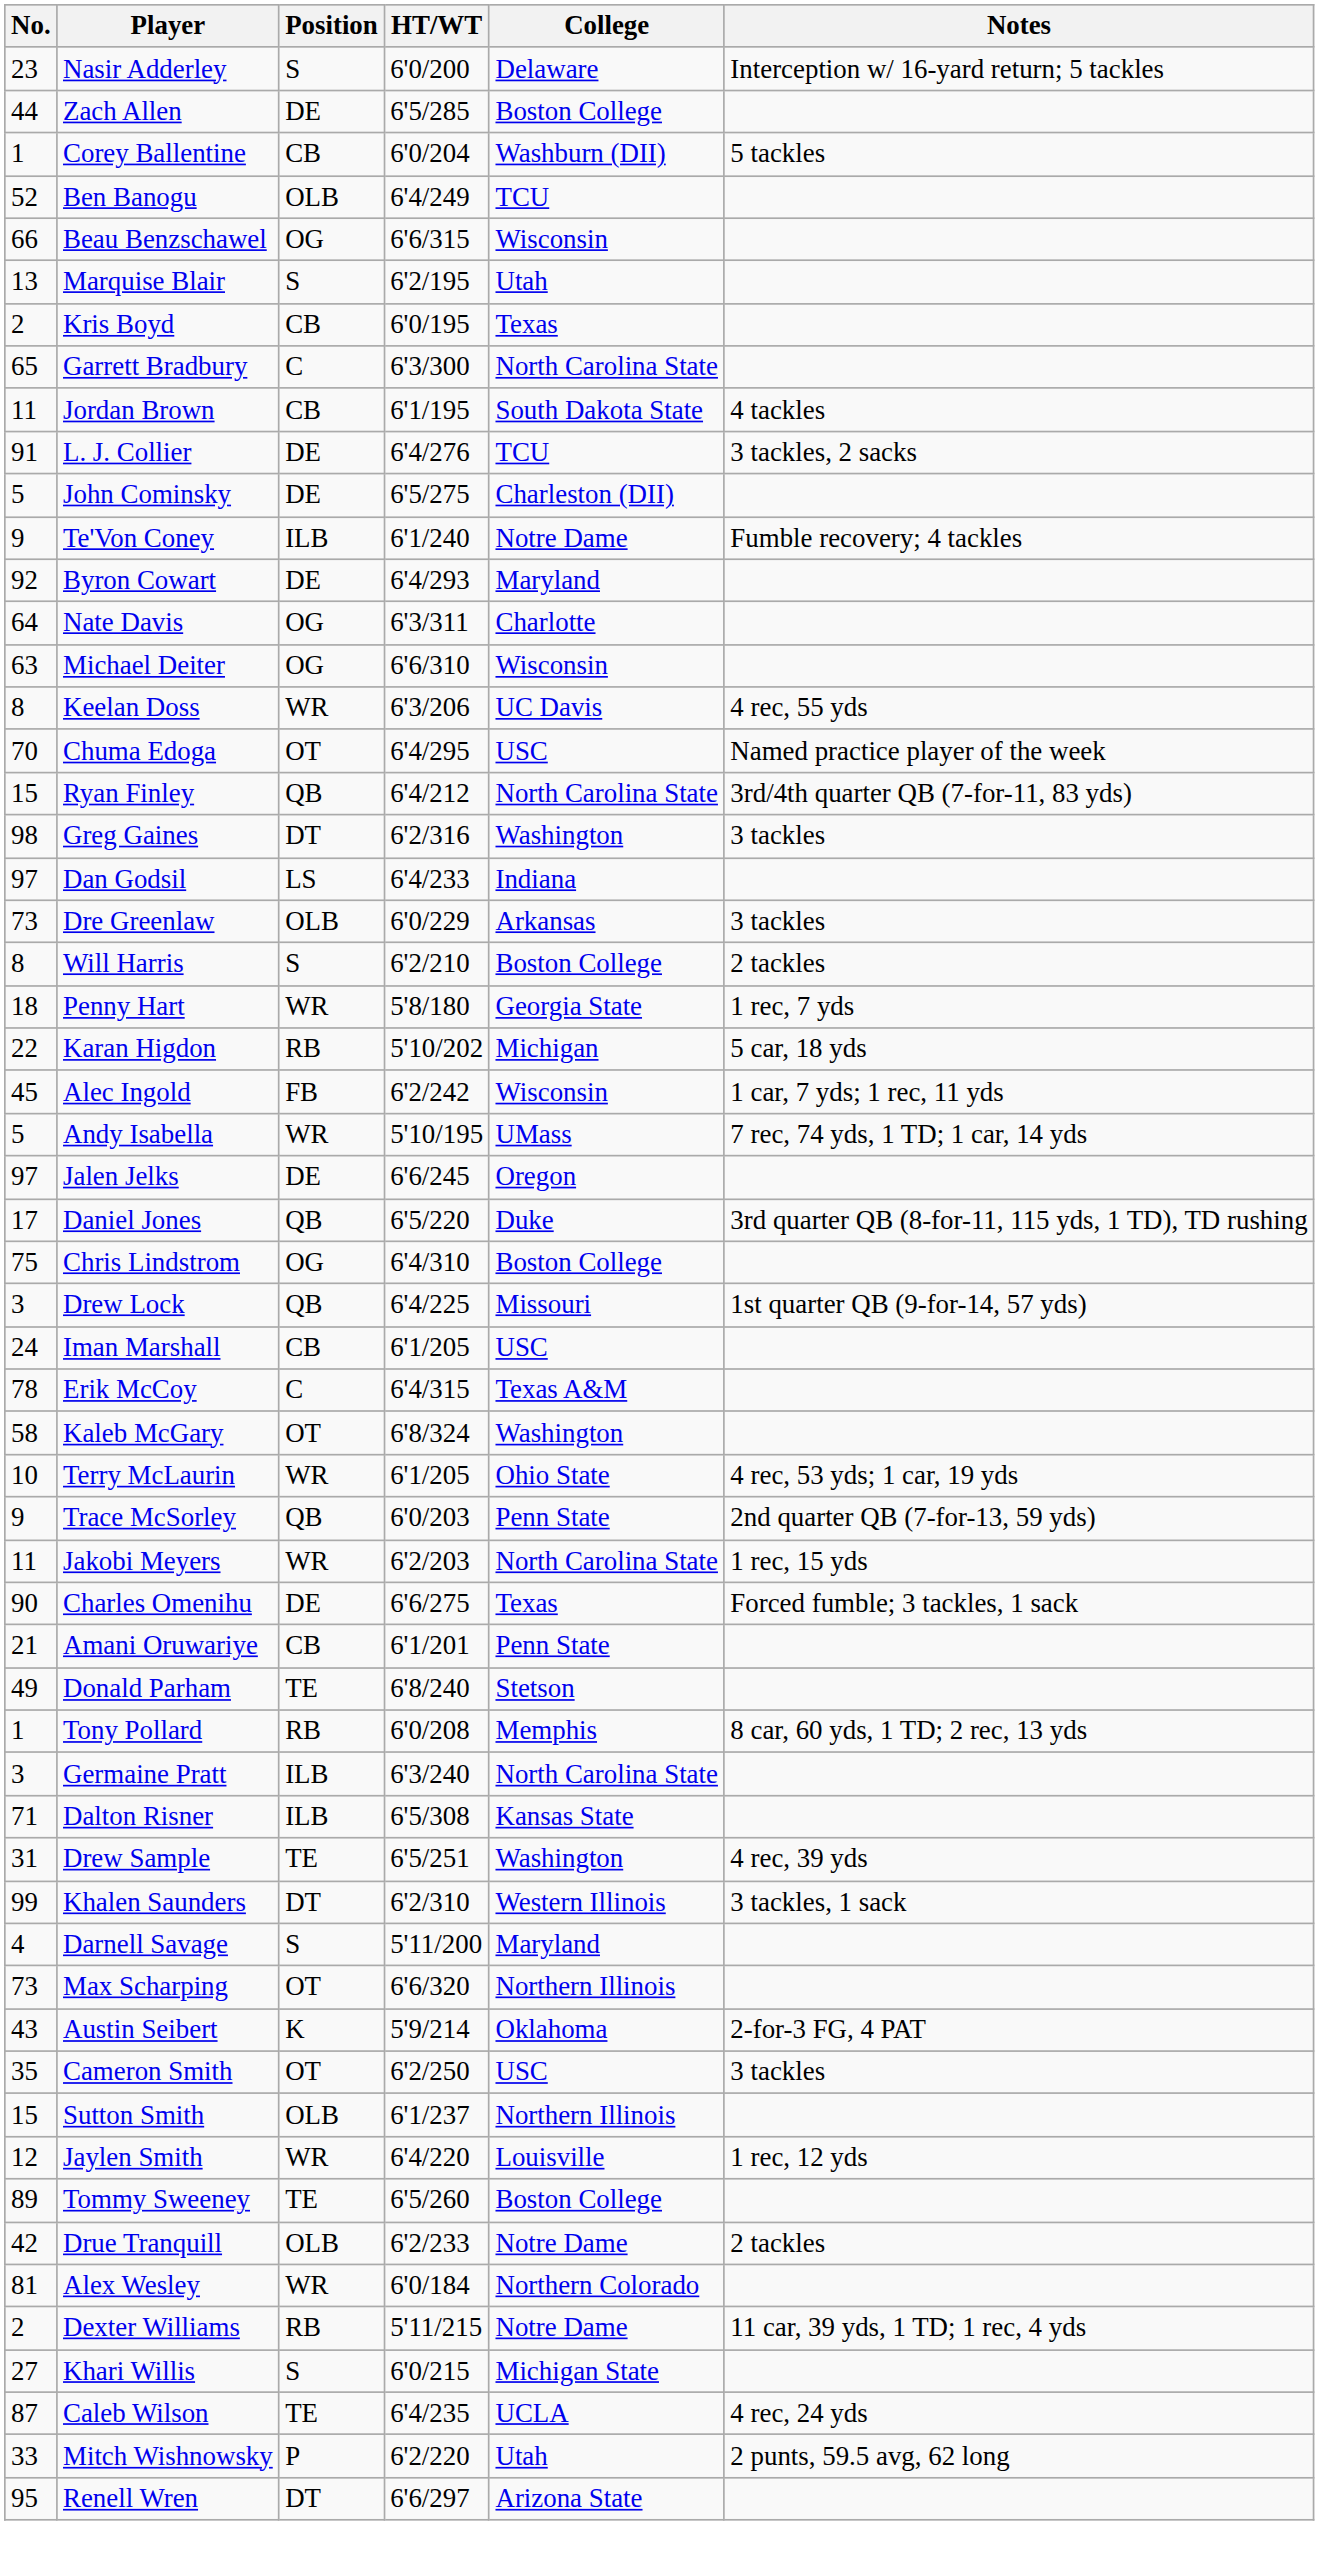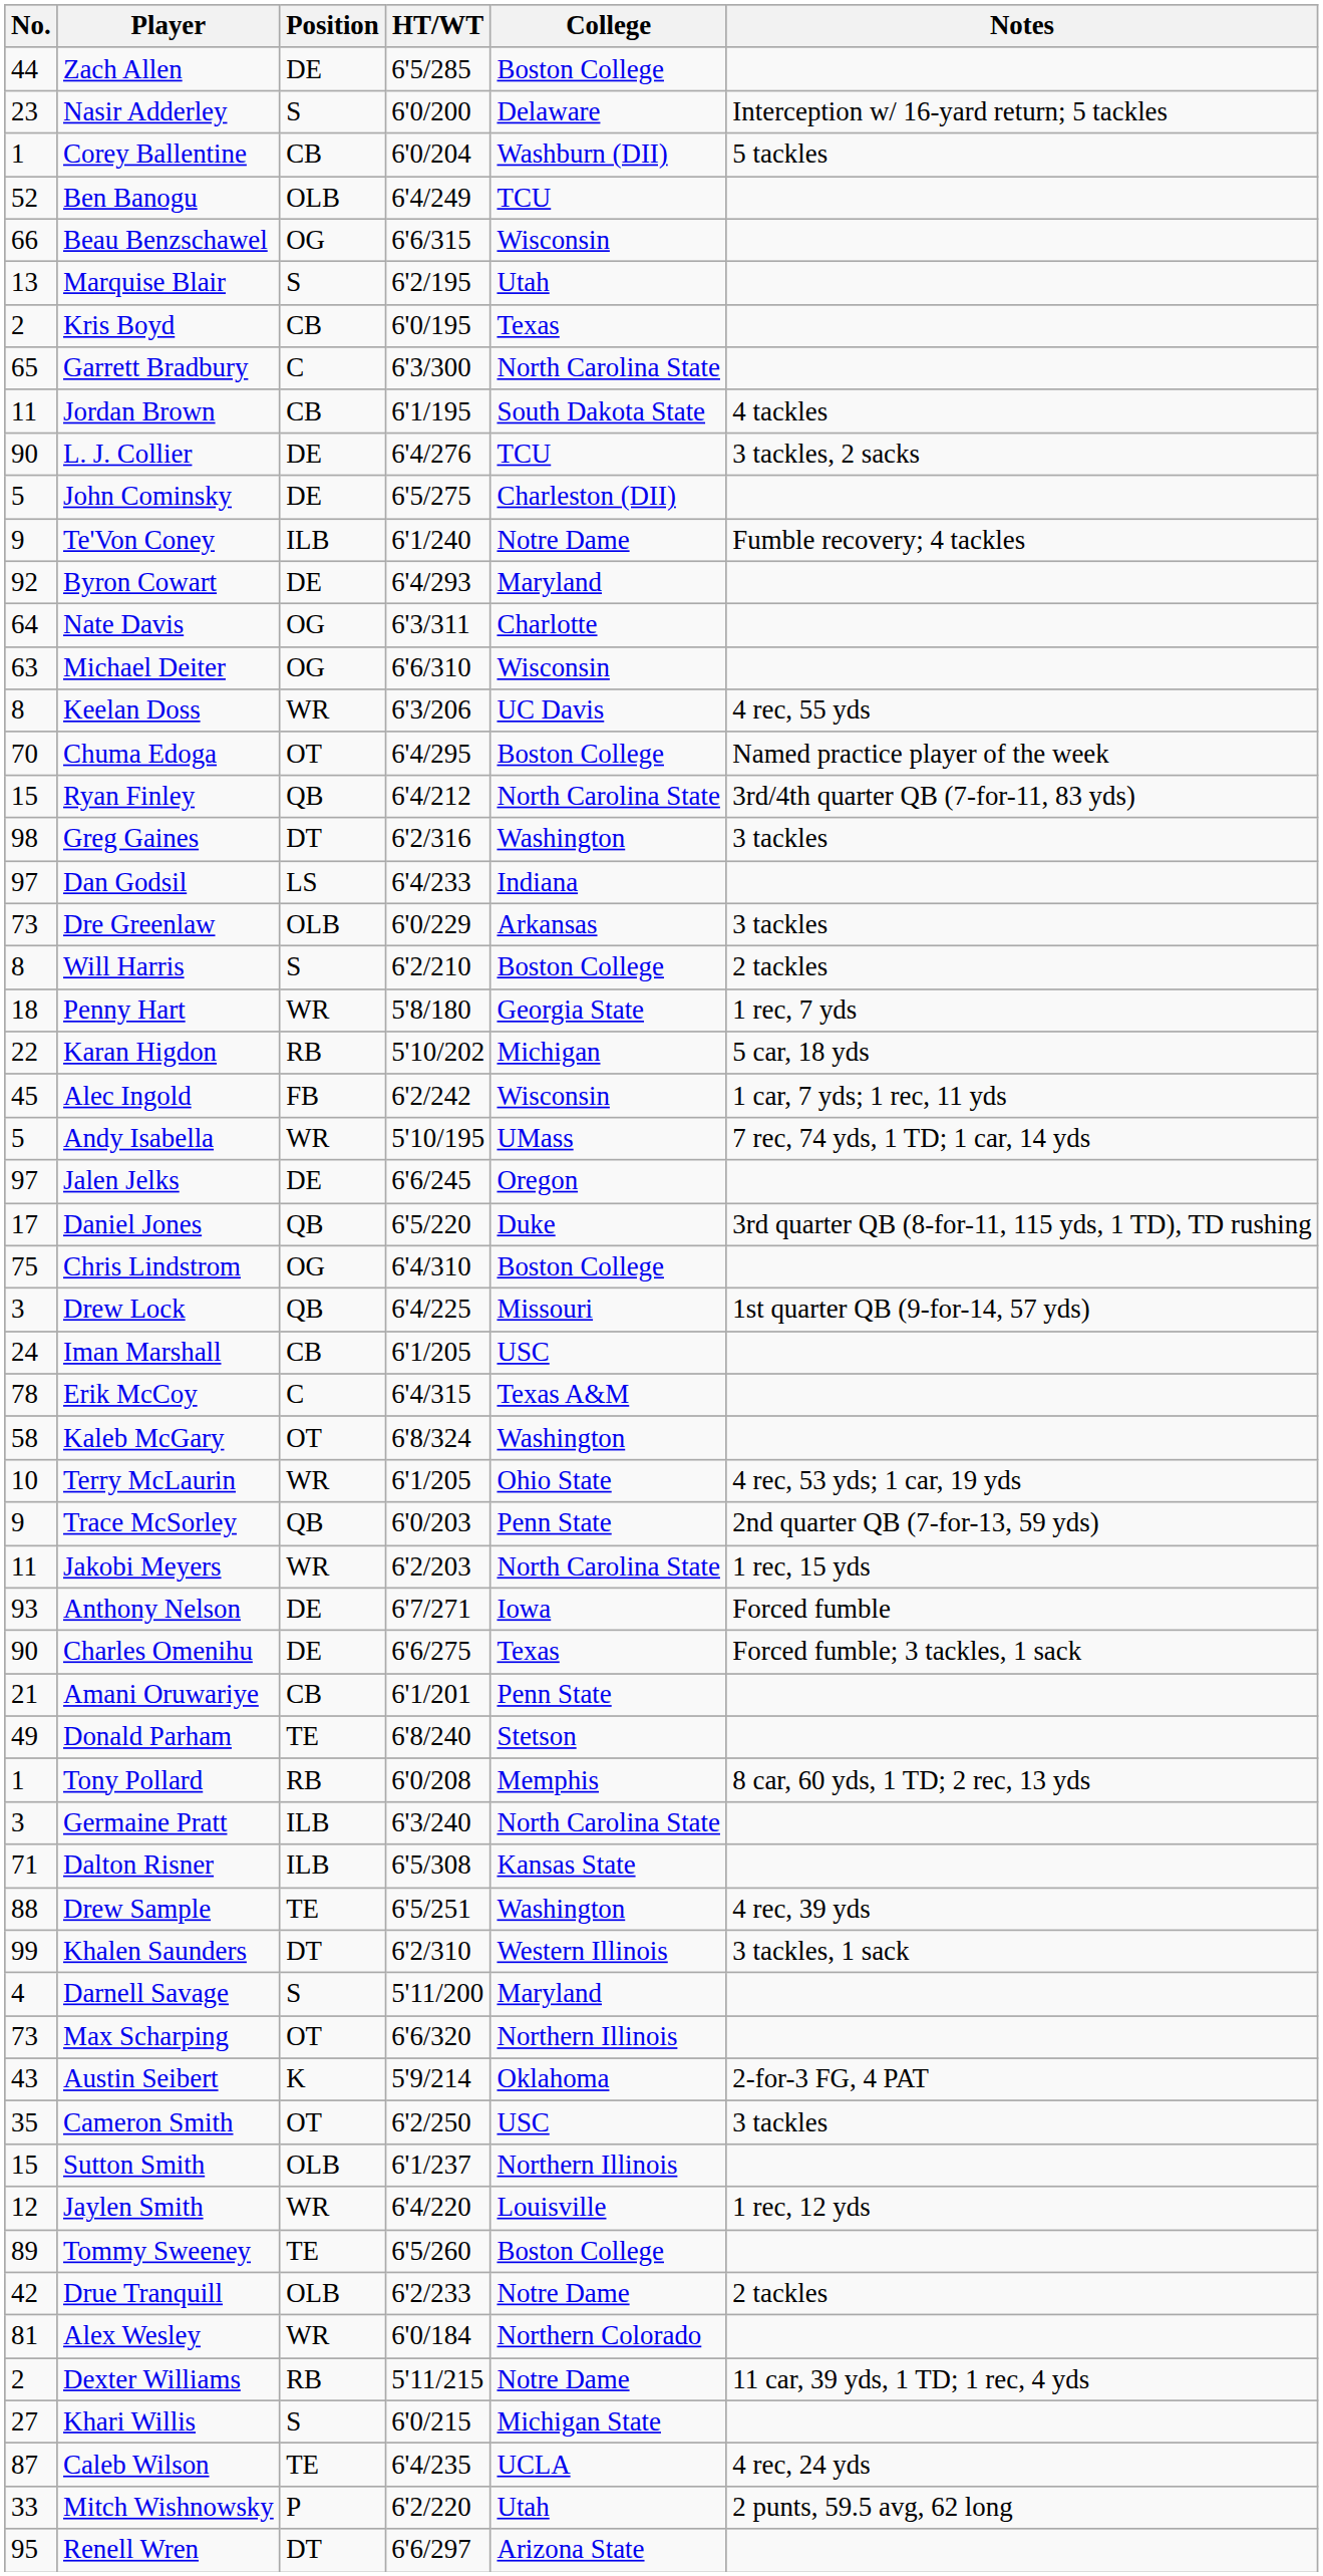 <table class = "wikitable sortable">
 <tr>
 <th>No.</th>
 <th class="unsortable">Player</th>
 <th>Position</th>
 <th class="unsortable">HT/WT</th>
 <th>College</th>
 <th class="unsortable">Notes</th>
 </tr>
 <tr>
+<td>44</td>
+<td><a href='#'>Zach Allen</a></td>
+<td>DE</td>
+<td>6'5/285</td>
+<td><a href='#'>Boston College</a></td>
+<td></td>
+</tr>
+<tr>
 <td>23</td>
 <td><a href='#'>Nasir Adderley</a></td>
 <td>S</td>
 <td>6'0/200</td>
 <td><a href='#'>Delaware</a></td>
 <td>Interception w/ 16-yard return; 5 tackles</td>
-</tr>
-<tr>
-<td>44</td>
-<td><a href='#'>Zach Allen</a></td>
-<td>DE</td>
-<td>6'5/285</td>
-<td><a href='#'>Boston College</a></td>
-<td></td>
 </tr>
 <tr>
 <td>1</td>
 <td><a href='#'>Corey Ballentine</a></td>
 <td>CB</td>
 <td>6'0/204</td>
 <td><a href='#'>Washburn (DII)</a></td>
 <td>5 tackles</td>
 </tr>
 <tr>
 <td>52</td>
 <td><a href='#'>Ben Banogu</a></td>
 <td>OLB</td>
 <td>6'4/249</td>
 <td><a href='#'>TCU</a></td>
 <td></td>
 </tr>
 <tr>
 <td>66</td>
 <td><a href='#'>Beau Benzschawel</a></td>
 <td>OG</td>
 <td>6'6/315</td>
 <td><a href='#'>Wisconsin</a></td>
 <td></td>
 </tr>
 <tr>
 <td>13</td>
 <td><a href='#'>Marquise Blair</a></td>
 <td>S</td>
 <td>6'2/195</td>
 <td><a href='#'>Utah</a></td>
 <td></td>
 </tr>
 <tr>
 <td>2</td>
 <td><a href='#'>Kris Boyd</a></td>
 <td>CB</td>
 <td>6'0/195</td>
 <td><a href='#'>Texas</a></td>
 <td></td>
 </tr>
 <tr>
 <td>65</td>
 <td><a href='#'>Garrett Bradbury</a></td>
 <td>C</td>
 <td>6'3/300</td>
 <td><a href='#'>North Carolina State</a></td>
 <td></td>
 </tr>
 <tr>
 <td>11</td>
 <td><a href='#'>Jordan Brown</a></td>
 <td>CB</td>
 <td>6'1/195</td>
 <td><a href='#'>South Dakota State</a></td>
 <td>4 tackles</td>
 </tr>
 <tr>
-<td>91</td>
+<td>90</td>
 <td><a href='#'>L. J. Collier</a></td>
 <td>DE</td>
 <td>6'4/276</td>
 <td><a href='#'>TCU</a></td>
 <td>3 tackles, 2 sacks</td>
 </tr>
 <tr>
 <td>5</td>
 <td><a href='#'>John Cominsky</a></td>
 <td>DE</td>
 <td>6'5/275</td>
 <td><a href='#'>Charleston (DII)</a></td>
 <td></td>
 </tr>
 <tr>
 <td>9</td>
 <td><a href='#'>Te'Von Coney</a></td>
 <td>ILB</td>
 <td>6'1/240</td>
 <td><a href='#'>Notre Dame</a></td>
 <td>Fumble recovery; 4 tackles</td>
 </tr>
 <tr>
 <td>92</td>
 <td><a href='#'>Byron Cowart</a></td>
 <td>DE</td>
 <td>6'4/293</td>
 <td><a href='#'>Maryland</a></td>
 <td></td>
 </tr>
 <tr>
 <td>64</td>
 <td><a href='#'>Nate Davis</a></td>
 <td>OG</td>
 <td>6'3/311</td>
 <td><a href='#'>Charlotte</a></td>
 <td></td>
 </tr>
 <tr>
 <td>63</td>
 <td><a href='#'>Michael Deiter</a></td>
 <td>OG</td>
 <td>6'6/310</td>
 <td><a href='#'>Wisconsin</a></td>
 <td></td>
 </tr>
 <tr>
 <td>8</td>
 <td><a href='#'>Keelan Doss</a></td>
 <td>WR</td>
 <td>6'3/206</td>
 <td><a href='#'>UC Davis</a></td>
 <td>4 rec, 55 yds</td>
 </tr>
 <tr>
 <td>70</td>
 <td><a href='#'>Chuma Edoga</a></td>
 <td>OT</td>
 <td>6'4/295</td>
-<td><a href='#'>USC</a></td>
+<td><a href='#'>Boston College</a></td>
 <td>Named practice player of the week</td>
 </tr>
 <tr>
 <td>15</td>
 <td><a href='#'>Ryan Finley</a></td>
 <td>QB</td>
 <td>6'4/212</td>
 <td><a href='#'>North Carolina State</a></td>
 <td>3rd/4th quarter QB (7-for-11, 83 yds)</td>
 </tr>
 <tr>
 <td>98</td>
 <td><a href='#'>Greg Gaines</a></td>
 <td>DT</td>
 <td>6'2/316</td>
 <td><a href='#'>Washington</a></td>
 <td>3 tackles</td>
 </tr>
 <tr>
 <td>97</td>
 <td><a href='#'>Dan Godsil</a></td>
 <td>LS</td>
 <td>6'4/233</td>
 <td><a href='#'>Indiana</a></td>
 <td></td>
 </tr>
 <tr>
 <td>73</td>
 <td><a href='#'>Dre Greenlaw</a></td>
 <td>OLB</td>
 <td>6'0/229</td>
 <td><a href='#'>Arkansas</a></td>
 <td>3 tackles</td>
 </tr>
 <tr>
 <td>8</td>
 <td><a href='#'>Will Harris</a></td>
 <td>S</td>
 <td>6'2/210</td>
 <td><a href='#'>Boston College</a></td>
 <td>2 tackles</td>
 </tr>
 <tr>
 <td>18</td>
 <td><a href='#'>Penny Hart</a></td>
 <td>WR</td>
 <td>5'8/180</td>
 <td><a href='#'>Georgia State</a></td>
 <td>1 rec, 7 yds</td>
 </tr>
 <tr>
 <td>22</td>
 <td><a href='#'>Karan Higdon</a></td>
 <td>RB</td>
 <td>5'10/202</td>
 <td><a href='#'>Michigan</a></td>
 <td>5 car, 18 yds</td>
 </tr>
 <tr>
 <td>45</td>
 <td><a href='#'>Alec Ingold</a></td>
 <td>FB</td>
 <td>6'2/242</td>
 <td><a href='#'>Wisconsin</a></td>
 <td>1 car, 7 yds; 1 rec, 11 yds</td>
 </tr>
 <tr>
 <td>5</td>
 <td><a href='#'>Andy Isabella</a></td>
 <td>WR</td>
 <td>5'10/195</td>
 <td><a href='#'>UMass</a></td>
 <td>7 rec, 74 yds, 1 TD; 1 car, 14 yds</td>
 </tr>
 <tr>
 <td>97</td>
 <td><a href='#'>Jalen Jelks</a></td>
 <td>DE</td>
 <td>6'6/245</td>
 <td><a href='#'>Oregon</a></td>
 <td></td>
 </tr>
 <tr>
 <td>17</td>
 <td><a href='#'>Daniel Jones</a></td>
 <td>QB</td>
 <td>6'5/220</td>
 <td><a href='#'>Duke</a></td>
 <td>3rd quarter QB (8-for-11, 115 yds, 1 TD), TD rushing</td>
 </tr>
 <tr>
 <td>75</td>
 <td><a href='#'>Chris Lindstrom</a></td>
 <td>OG</td>
 <td>6'4/310</td>
 <td><a href='#'>Boston College</a></td>
 <td></td>
 </tr>
 <tr>
 <td>3</td>
 <td><a href='#'>Drew Lock</a></td>
 <td>QB</td>
 <td>6'4/225</td>
 <td><a href='#'>Missouri</a></td>
 <td>1st quarter QB (9-for-14, 57 yds)</td>
 </tr>
 <tr>
 <td>24</td>
 <td><a href='#'>Iman Marshall</a></td>
 <td>CB</td>
 <td>6'1/205</td>
 <td><a href='#'>USC</a></td>
 <td></td>
 </tr>
 <tr>
 <td>78</td>
 <td><a href='#'>Erik McCoy</a></td>
 <td>C</td>
 <td>6'4/315</td>
 <td><a href='#'>Texas A&M</a></td>
 <td></td>
 </tr>
 <tr>
 <td>58</td>
 <td><a href='#'>Kaleb McGary</a></td>
 <td>OT</td>
 <td>6'8/324</td>
 <td><a href='#'>Washington</a></td>
 <td></td>
 </tr>
 <tr>
 <td>10</td>
 <td><a href='#'>Terry McLaurin</a></td>
 <td>WR</td>
 <td>6'1/205</td>
 <td><a href='#'>Ohio State</a></td>
 <td>4 rec, 53 yds; 1 car, 19 yds</td>
 </tr>
 <tr>
 <td>9</td>
 <td><a href='#'>Trace McSorley</a></td>
 <td>QB</td>
 <td>6'0/203</td>
 <td><a href='#'>Penn State</a></td>
 <td>2nd quarter QB (7-for-13, 59 yds)</td>
 </tr>
 <tr>
 <td>11</td>
 <td><a href='#'>Jakobi Meyers</a></td>
 <td>WR</td>
 <td>6'2/203</td>
 <td><a href='#'>North Carolina State</a></td>
 <td>1 rec, 15 yds</td>
 </tr>
 <tr>
+<td>93</td>
+<td><a href='#'>Anthony Nelson</a></td>
+<td>DE</td>
+<td>6'7/271</td>
+<td><a href='#'>Iowa</a></td>
+<td>Forced fumble</td>
+</tr>
+<tr>
 <td>90</td>
 <td><a href='#'>Charles Omenihu</a></td>
 <td>DE</td>
 <td>6'6/275</td>
 <td><a href='#'>Texas</a></td>
 <td>Forced fumble; 3 tackles, 1 sack</td>
 </tr>
 <tr>
 <td>21</td>
 <td><a href='#'>Amani Oruwariye</a></td>
 <td>CB</td>
 <td>6'1/201</td>
 <td><a href='#'>Penn State</a></td>
 <td></td>
 </tr>
 <tr>
 <td>49</td>
 <td><a href='#'>Donald Parham</a></td>
 <td>TE</td>
 <td>6'8/240</td>
 <td><a href='#'>Stetson</a></td>
 <td></td>
 </tr>
 <tr>
 <td>1</td>
 <td><a href='#'>Tony Pollard</a></td>
 <td>RB</td>
 <td>6'0/208</td>
 <td><a href='#'>Memphis</a></td>
 <td>8 car, 60 yds, 1 TD; 2 rec, 13 yds</td>
 </tr>
 <tr>
 <td>3</td>
 <td><a href='#'>Germaine Pratt</a></td>
 <td>ILB</td>
 <td>6'3/240</td>
 <td><a href='#'>North Carolina State</a></td>
 <td></td>
 </tr>
 <tr>
 <td>71</td>
 <td><a href='#'>Dalton Risner</a></td>
 <td>ILB</td>
 <td>6'5/308</td>
 <td><a href='#'>Kansas State</a></td>
 <td></td>
 </tr>
 <tr>
-<td>31</td>
+<td>88</td>
 <td><a href='#'>Drew Sample</a></td>
 <td>TE</td>
 <td>6'5/251</td>
 <td><a href='#'>Washington</a></td>
 <td>4 rec, 39 yds</td>
 </tr>
 <tr>
 <td>99</td>
 <td><a href='#'>Khalen Saunders</a></td>
 <td>DT</td>
 <td>6'2/310</td>
 <td><a href='#'>Western Illinois</a></td>
 <td>3 tackles, 1 sack</td>
 </tr>
 <tr>
 <td>4</td>
 <td><a href='#'>Darnell Savage</a></td>
 <td>S</td>
 <td>5'11/200</td>
 <td><a href='#'>Maryland</a></td>
 <td></td>
 </tr>
 <tr>
 <td>73</td>
 <td><a href='#'>Max Scharping</a></td>
 <td>OT</td>
 <td>6'6/320</td>
 <td><a href='#'>Northern Illinois</a></td>
 <td></td>
 </tr>
 <tr>
 <td>43</td>
 <td><a href='#'>Austin Seibert</a></td>
 <td>K</td>
 <td>5'9/214</td>
 <td><a href='#'>Oklahoma</a></td>
 <td>2-for-3 FG, 4 PAT</td>
 </tr>
 <tr>
 <td>35</td>
 <td><a href='#'>Cameron Smith</a></td>
 <td>OT</td>
 <td>6'2/250</td>
 <td><a href='#'>USC</a></td>
 <td>3 tackles</td>
 </tr>
 <tr>
 <td>15</td>
 <td><a href='#'>Sutton Smith</a></td>
 <td>OLB</td>
 <td>6'1/237</td>
 <td><a href='#'>Northern Illinois</a></td>
 <td></td>
 </tr>
 <tr>
 <td>12</td>
 <td><a href='#'>Jaylen Smith</a></td>
 <td>WR</td>
 <td>6'4/220</td>
 <td><a href='#'>Louisville</a></td>
 <td>1 rec, 12 yds</td>
 </tr>
 <tr>
 <td>89</td>
 <td><a href='#'>Tommy Sweeney</a></td>
 <td>TE</td>
 <td>6'5/260</td>
 <td><a href='#'>Boston College</a></td>
 <td></td>
 </tr>
 <tr>
 <td>42</td>
 <td><a href='#'>Drue Tranquill</a></td>
 <td>OLB</td>
 <td>6'2/233</td>
 <td><a href='#'>Notre Dame</a></td>
 <td>2 tackles</td>
 </tr>
 <tr>
 <td>81</td>
 <td><a href='#'>Alex Wesley</a></td>
 <td>WR</td>
 <td>6'0/184</td>
 <td><a href='#'>Northern Colorado</a></td>
 <td></td>
 </tr>
 <tr>
 <td>2</td>
 <td><a href='#'>Dexter Williams</a></td>
 <td>RB</td>
 <td>5'11/215</td>
 <td><a href='#'>Notre Dame</a></td>
 <td>11 car, 39 yds, 1 TD; 1 rec, 4 yds</td>
 </tr>
 <tr>
 <td>27</td>
 <td><a href='#'>Khari Willis</a></td>
 <td>S</td>
 <td>6'0/215</td>
 <td><a href='#'>Michigan State</a></td>
 <td></td>
 </tr>
 <tr>
 <td>87</td>
 <td><a href='#'>Caleb Wilson</a></td>
 <td>TE</td>
 <td>6'4/235</td>
 <td><a href='#'>UCLA</a></td>
 <td>4 rec, 24 yds</td>
 </tr>
 <tr>
 <td>33</td>
 <td><a href='#'>Mitch Wishnowsky</a></td>
 <td>P</td>
 <td>6'2/220</td>
 <td><a href='#'>Utah</a></td>
 <td>2 punts, 59.5 avg, 62 long</td>
 </tr>
 <tr>
 <td>95</td>
 <td><a href='#'>Renell Wren</a></td>
 <td>DT</td>
 <td>6'6/297</td>
 <td><a href='#'>Arizona State</a></td>
 <td></td>
 </tr>
 </table>
